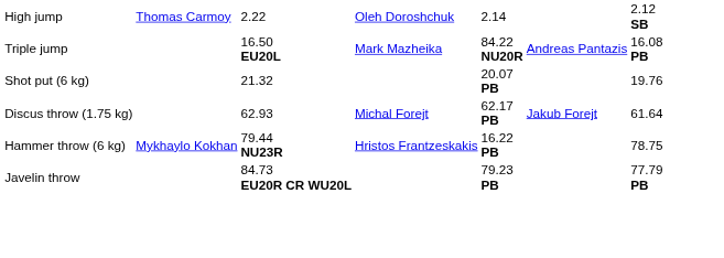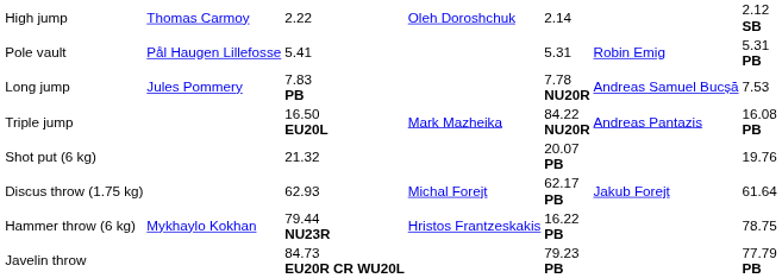 <table>
 <tr>
 <td>High jump</td>
 <td><a href='#'>Thomas Carmoy</a><br></td>
 <td>2.22</td>
 <td><a href='#'>Oleh Doroshchuk</a><br></td>
 <td>2.14</td>
 <td><br></td>
 <td>2.12<br> <strong>SB</strong></td>
+</tr>
+<tr>
+<td>Pole vault</td>
+<td><a href='#'>Pål Haugen Lillefosse</a><br></td>
+<td>5.41</td>
+<td><br></td>
+<td>5.31</td>
+<td><a href='#'>Robin Emig</a><br></td>
+<td>5.31<br> <strong>PB</strong></td>
+</tr>
+<tr>
+<td>Long jump</td>
+<td><a href='#'>Jules Pommery</a><br></td>
+<td>7.83 <br> <strong>PB</strong></td>
+<td><br></td>
+<td>7.78<br><strong>NU20R</strong></td>
+<td><a href='#'>Andreas Samuel Bucșă</a><br></td>
+<td>7.53</td>
 </tr>
 <tr>
 <td>Triple jump</td>
 <td><br></td>
 <td>16.50 <br> <strong>EU20L</strong></td>
 <td><a href='#'>Mark Mazheika</a><br></td>
 <td>84.22 <br><strong>NU20R</strong></td>
 <td><a href='#'>Andreas Pantazis</a><br></td>
 <td>16.08<br><strong>PB</strong></td>
 </tr>
 <tr>
 <td>Shot put (6 kg)</td>
 <td> <br></td>
 <td>21.32</td>
 <td><br></td>
 <td>20.07 <br><strong>PB</strong></td>
 <td><br></td>
 <td>19.76</td>
 </tr>
 <tr>
 <td>Discus throw (1.75 kg)</td>
 <td><br></td>
 <td>62.93</td>
 <td><a href='#'>Michal Forejt</a><br></td>
 <td>62.17 <br><strong>PB</strong></td>
 <td><a href='#'>Jakub Forejt</a><br></td>
 <td>61.64</td>
 </tr>
 <tr>
 <td>Hammer throw (6 kg)</td>
 <td><a href='#'>Mykhaylo Kokhan</a><br></td>
 <td>79.44 <br><strong>NU23R</strong></td>
 <td><a href='#'>Hristos Frantzeskakis</a><br></td>
 <td>16.22<br><strong>PB</strong></td>
 <td><br></td>
 <td>78.75</td>
 </tr>
 <tr>
 <td>Javelin throw</td>
 <td><br></td>
 <td>84.73 <br><strong>EU20R CR WU20L</strong></td>
 <td><br></td>
 <td>79.23 <br><strong>PB</strong></td>
 <td><br></td>
 <td>77.79<br><strong>PB</strong></td>
 </tr>
 </table>
